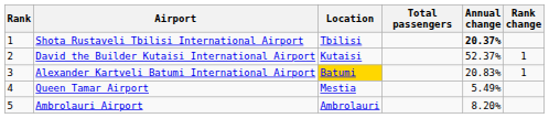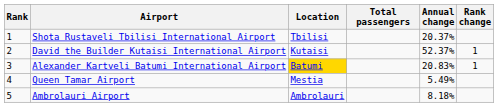 <table class="wikitable">
 <tr>
 <th>Rank</th>
 <th>Airport</th>
 <th>Location</th>
 <th style="width:100px">Total<br>passengers</th>
 <th>Annual<br>change</th>
 <th>Rank<br>change</th>
 </tr>
 <tr>
 <td>1</td>
 <td><a href='#'>Shota Rustaveli Tbilisi International Airport</a></td>
 <td><a href='#'>Tbilisi</a></td>
 <td align="right"></td>
-<td align="right"><strong>20.37%</strong></td>
+<td align="right">20.37%</td>
 <td align="center"></td>
 </tr>
 <tr>
 <td>2</td>
 <td><a href='#'>David the Builder Kutaisi International Airport</a></td>
 <td><a href='#'>Kutaisi</a></td>
 <td align="right"></td>
 <td align="right">52.37%</td>
 <td align="center">1</td>
 </tr>
 <tr>
 <td>3</td>
 <td><a href='#'>Alexander Kartveli Batumi International Airport</a></td>
 <td style="background: gold;"><a href='#'>Batumi</a></td>
 <td align="right"></td>
 <td align="right">20.83%</td>
 <td align="center">1</td>
 </tr>
 <tr>
 <td>4</td>
 <td><a href='#'>Queen Tamar Airport</a></td>
 <td><a href='#'>Mestia</a></td>
 <td align="right"></td>
 <td align="right">5.49%</td>
 <td align="center"></td>
 </tr>
 <tr>
 <td>5</td>
 <td><a href='#'>Ambrolauri Airport</a></td>
 <td><a href='#'>Ambrolauri</a></td>
 <td align="right"></td>
-<td align="right">8.20%</td>
+<td align="right">8.18%</td>
 <td align="center"></td>
 </tr>
 </table>
